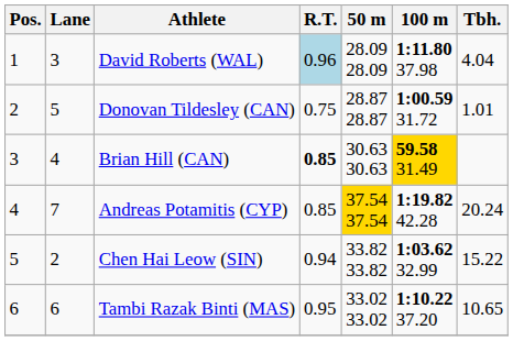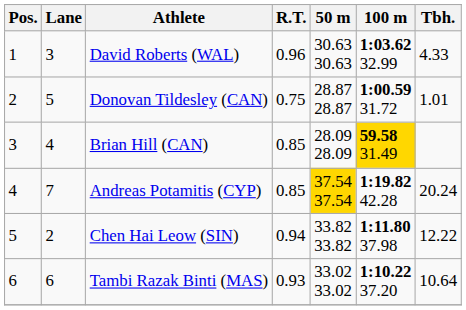 <table class="wikitable">
 <tr>
 <th>Pos.</th>
 <th>Lane</th>
 <th>Athlete</th>
 <th>R.T.</th>
 <th>50 m</th>
 <th>100 m</th>
 <th>Tbh.</th>
 </tr>
 <tr>
 <td>1</td>
 <td>3</td>
 <td> <a href='#'>David Roberts</a> (<a href='#'>WAL</a>)</td>
-<td style="background: lightblue;">0.96</td>
-<td>28.09<br>28.09</td>
-<td><strong>1:11.80</strong><br>37.98</td>
-<td>4.04</td>
+<td>0.96</td>
+<td>30.63<br>30.63</td>
+<td><strong>1:03.62</strong><br>32.99</td>
+<td>4.33</td>
 </tr>
 <tr>
 <td>2</td>
 <td>5</td>
 <td> <a href='#'>Donovan Tildesley</a> (<a href='#'>CAN</a>)</td>
 <td>0.75</td>
 <td>28.87<br>28.87</td>
 <td><strong>1:00.59</strong><br>31.72</td>
 <td>1.01</td>
 </tr>
 <tr>
 <td>3</td>
 <td>4</td>
 <td> <a href='#'>Brian Hill</a> (<a href='#'>CAN</a>)</td>
-<td><strong>0.85</strong></td>
-<td>30.63<br>30.63</td>
+<td>0.85</td>
+<td>28.09<br>28.09</td>
 <td style="background: gold;"><strong>59.58</strong><br>31.49</td>
 <td> </td>
 </tr>
 <tr>
 <td>4</td>
 <td>7</td>
 <td> <a href='#'>Andreas Potamitis</a> (<a href='#'>CYP</a>)</td>
 <td>0.85</td>
 <td style="background: gold;">37.54<br>37.54</td>
 <td><strong>1:19.82</strong><br>42.28</td>
 <td>20.24</td>
 </tr>
 <tr>
 <td>5</td>
 <td>2</td>
 <td> <a href='#'>Chen Hai Leow</a> (<a href='#'>SIN</a>)</td>
 <td>0.94</td>
 <td>33.82<br>33.82</td>
-<td><strong>1:03.62</strong><br>32.99</td>
-<td>15.22</td>
+<td><strong>1:11.80</strong><br>37.98</td>
+<td>12.22</td>
 </tr>
 <tr>
 <td>6</td>
 <td>6</td>
 <td> <a href='#'>Tambi Razak Binti</a> (<a href='#'>MAS</a>)</td>
-<td>0.95</td>
+<td>0.93</td>
 <td>33.02<br>33.02</td>
 <td><strong>1:10.22</strong><br>37.20</td>
-<td>10.65</td>
+<td>10.64</td>
 </tr>
 <tr>
 </tr>
 </table>
